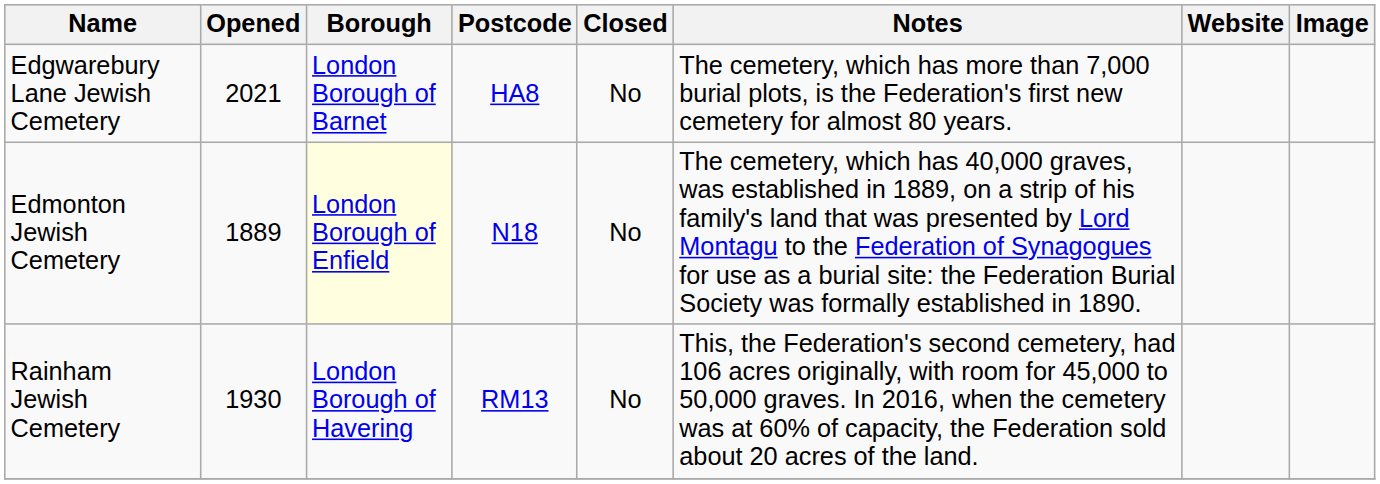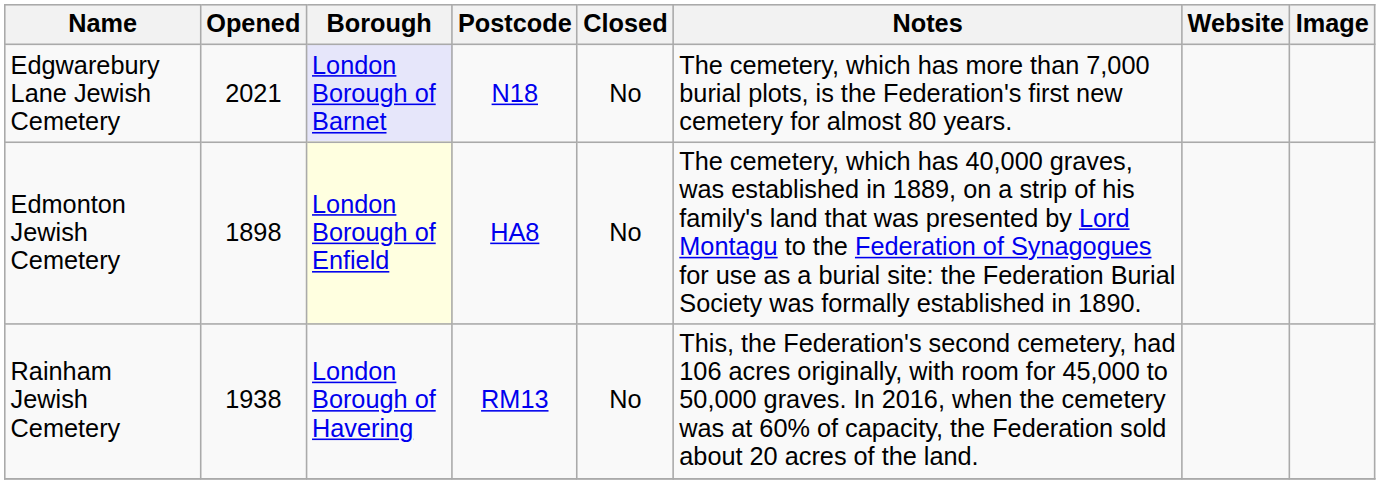 <table class="wikitable sortable" style="text-align:center;">
 <tr>
 <th>Name</th>
 <th>Opened</th>
 <th>Borough</th>
 <th>Postcode</th>
 <th>Closed</th>
 <th>Notes</th>
 <th>Website</th>
 <th>Image</th>
 </tr>
 <tr>
 <td style="text-align:left;">Edgwarebury Lane Jewish Cemetery</td>
 <td>2021</td>
-<td style="text-align:left;"><a href='#'>London Borough of Barnet</a></td>
-<td><a href='#'>HA8</a></td>
+<td style="background: lavender; text-align:left;"><a href='#'>London Borough of Barnet</a></td>
+<td><a href='#'>N18</a></td>
 <td>No</td>
 <td style="text-align:left;">The cemetery, which has more than 7,000 burial plots, is the Federation's first new cemetery for almost 80 years.</td>
 <td></td>
 <td></td>
 </tr>
 <tr>
 <td style="text-align:left;">Edmonton Jewish Cemetery</td>
-<td>1889</td>
+<td>1898</td>
 <td style="background: lightyellow; text-align:left;"><a href='#'>London Borough of Enfield</a></td>
-<td><a href='#'>N18</a></td>
+<td><a href='#'>HA8</a></td>
 <td>No</td>
 <td style="text-align:left;">The cemetery, which has 40,000 graves, was established in 1889, on a strip of his family's land that was presented by <a href='#'>Lord Montagu</a> to the <a href='#'>Federation of Synagogues</a> for use as a burial site: the Federation Burial Society was formally established in 1890.</td>
 <td></td>
 <td></td>
 </tr>
 <tr>
 <td style="text-align:left;">Rainham Jewish Cemetery</td>
-<td>1930</td>
+<td>1938</td>
 <td style="text-align:left;"><a href='#'>London Borough of Havering</a></td>
 <td><a href='#'>RM13</a></td>
 <td>No</td>
 <td style="text-align:left;">This, the Federation's second cemetery, had 106 acres originally, with room for 45,000 to 50,000 graves. In 2016, when the cemetery was at 60% of capacity, the Federation sold about 20 acres of the land.</td>
 <td></td>
 <td></td>
 </tr>
 <tr>
 </tr>
 </table>
